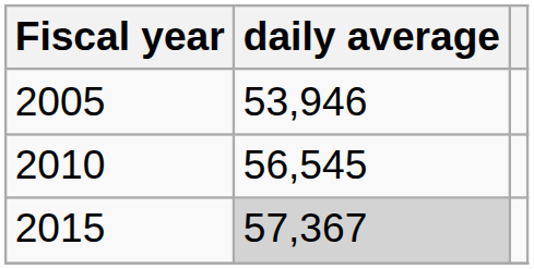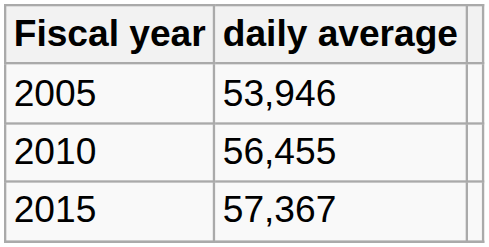 <table class="wikitable">
 <tr>
 <th>Fiscal year</th>
 <th>daily average</th>
 <th></th>
 </tr>
 <tr>
 <td>2005</td>
 <td>53,946</td>
 <td></td>
 </tr>
 <tr>
 <td>2010</td>
-<td>56,545</td>
+<td>56,455</td>
 <td></td>
 </tr>
 <tr>
 <td>2015</td>
-<td style="background: lightgrey;">57,367</td>
+<td>57,367</td>
 <td></td>
 </tr>
 <tr>
 </tr>
 </table>
